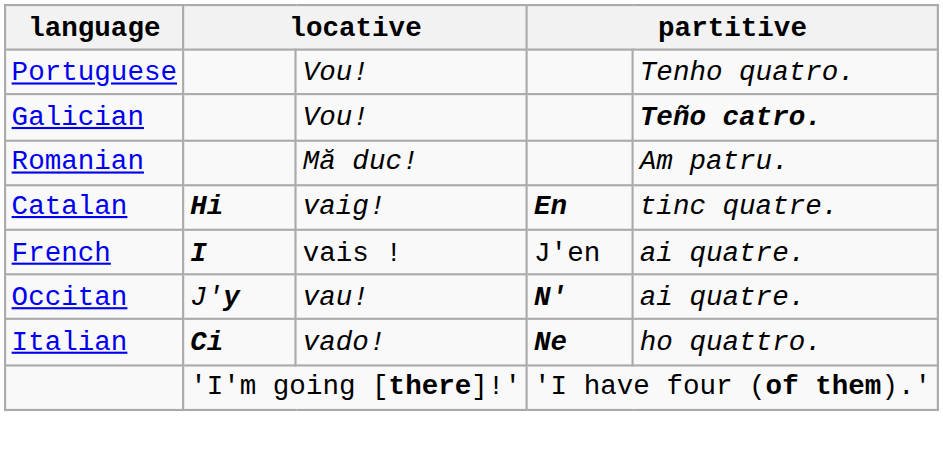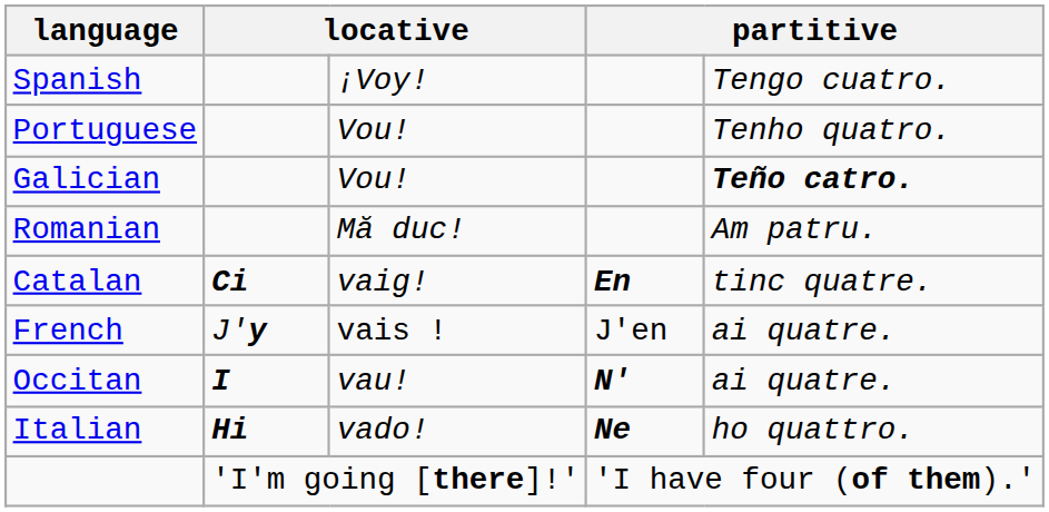 <table class="wikitable">
 <tr>
 <th>language</th>
 <th colspan="2">locative</th>
 <th colspan="2">partitive</th>
+</tr>
+<tr>
+<td><a href='#'>Spanish</a></td>
+<td></td>
+<td><em>¡Voy!</em></td>
+<td></td>
+<td><em>Tengo cuatro.</em></td>
 </tr>
 <tr>
 <td><a href='#'>Portuguese</a></td>
 <td></td>
 <td><em>Vou!</em></td>
 <td></td>
 <td><em>Tenho quatro.</em></td>
 </tr>
 <tr>
 <td><a href='#'>Galician</a></td>
 <td></td>
 <td><em>Vou!</em></td>
 <td></td>
 <td><strong><em>Teño catro.</em></strong></td>
 </tr>
 <tr>
 <td><a href='#'>Romanian</a></td>
 <td></td>
 <td><em>Mă duc!</em></td>
 <td></td>
 <td><em>Am patru.</em></td>
 </tr>
 <tr>
 <td><a href='#'>Catalan</a></td>
-<td><strong><em>Hi</em></strong></td>
+<td><strong><em>Ci</em></strong></td>
 <td><em>vaig!</em></td>
 <td><strong><em>En</em></strong></td>
 <td><em>tinc quatre.</em></td>
 </tr>
 <tr>
 <td><a href='#'>French</a></td>
-<td><strong><em>I</em></strong></td>
+<td><em>J'<strong>y<strong><em></td>
 <td></em>vais !<em></td>
 <td></em>J'</strong>en</em></strong></td>
 <td><em>ai quatre.</em></td>
 </tr>
 <tr>
 <td><a href='#'>Occitan</a></td>
-<td><em>J'<strong>y<strong><em></td>
+<td><strong><em>I</em></strong></td>
 <td><em>vau!</em></td>
 <td><strong><em>N'</em></strong></td>
 <td><em>ai quatre.</em></td>
 </tr>
 <tr>
 <td><a href='#'>Italian</a></td>
-<td><strong><em>Ci</em></strong></td>
+<td><strong><em>Hi</em></strong></td>
 <td><em>vado!</em></td>
 <td><strong><em>Ne</em></strong></td>
 <td><em>ho quattro.</em></td>
 </tr>
 <tr>
 <td></td>
 <td colspan="2">'I'm going [<strong>there</strong>]!'</td>
 <td colspan="2">'I have four (<strong>of them</strong>).'</td>
 </tr>
 </table>
